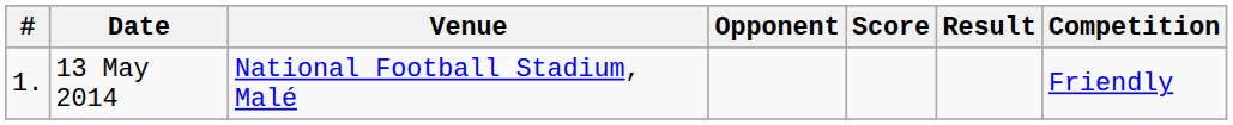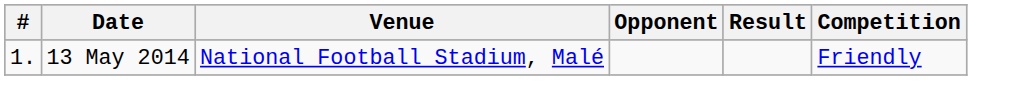 <table class="wikitable">
 <tr>
 <th>#</th>
 <th>Date</th>
 <th>Venue</th>
 <th>Opponent</th>
-<th>Score</th>
 <th>Result</th>
 <th>Competition</th>
 </tr>
 <tr>
 <td>1.</td>
 <td>13 May 2014</td>
 <td><a href='#'>National Football Stadium</a>, <a href='#'>Malé</a></td>
 <td></td>
 <td></td>
-<td></td>
 <td><a href='#'>Friendly</a></td>
 </tr>
 </table>
